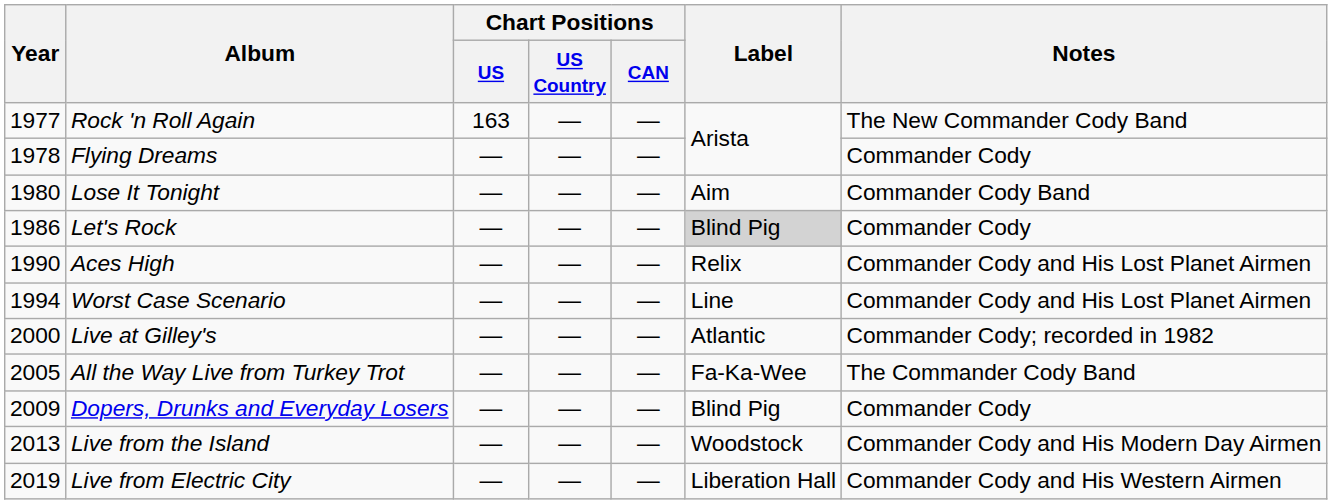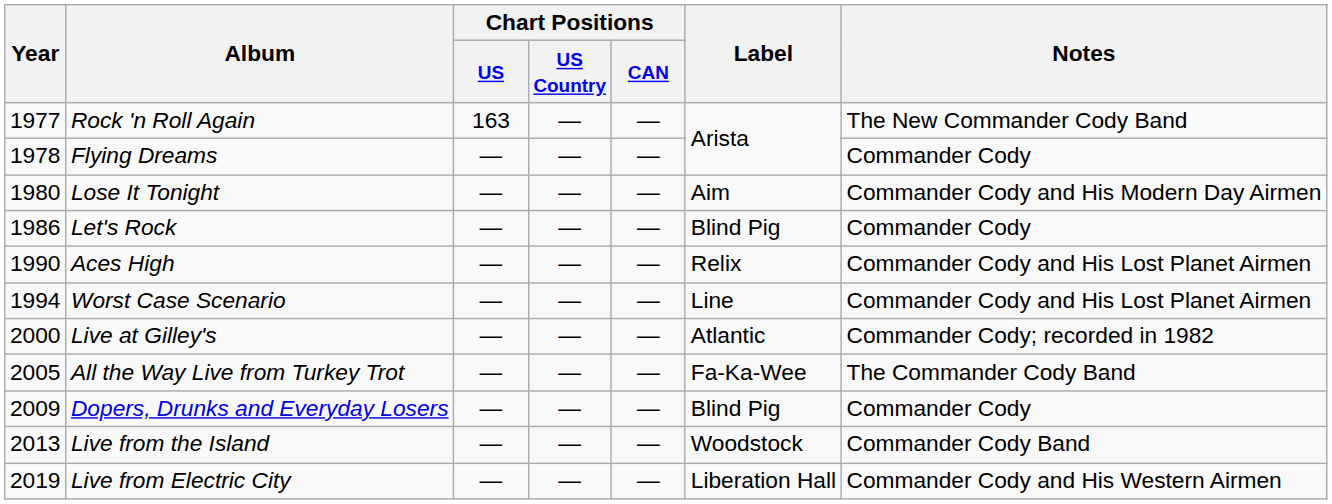 <table class="wikitable">
 <tr>
 <th rowspan="2">Year</th>
 <th rowspan="2">Album</th>
 <th colspan="3">Chart Positions</th>
 <th rowspan="2">Label</th>
 <th rowspan="2">Notes</th>
 </tr>
 <tr>
 <th style="width:45px;"><small><a href='#'>US</a></small></th>
 <th style="width:45px;"><small><a href='#'>US Country</a></small></th>
 <th style="width:45px;"><small><a href='#'>CAN</a></small></th>
 </tr>
 <tr>
 <td>1977</td>
 <td><em>Rock 'n Roll Again</em> </td>
 <td style="text-align:center;">163</td>
 <td style="text-align:center;">—</td>
 <td style="text-align:center;">—</td>
 <td rowspan="2">Arista</td>
 <td>The New Commander Cody Band</td>
 </tr>
 <tr>
 <td>1978</td>
 <td><em>Flying Dreams</em> </td>
 <td style="text-align:center;">—</td>
 <td style="text-align:center;">—</td>
 <td style="text-align:center;">—</td>
 <td>Commander Cody</td>
 </tr>
 <tr>
 <td>1980</td>
 <td><em>Lose It Tonight</em> </td>
 <td style="text-align:center;">—</td>
 <td style="text-align:center;">—</td>
 <td style="text-align:center;">—</td>
 <td>Aim</td>
-<td>Commander Cody Band</td>
+<td>Commander Cody and His Modern Day Airmen</td>
 </tr>
 <tr>
 <td>1986</td>
 <td><em>Let's Rock</em> </td>
 <td style="text-align:center;">—</td>
 <td style="text-align:center;">—</td>
 <td style="text-align:center;">—</td>
-<td style="background: lightgrey;">Blind Pig</td>
+<td>Blind Pig</td>
 <td>Commander Cody</td>
 </tr>
 <tr>
 <td>1990</td>
 <td><em>Aces High</em> </td>
 <td style="text-align:center;">—</td>
 <td style="text-align:center;">—</td>
 <td style="text-align:center;">—</td>
 <td>Relix</td>
 <td>Commander Cody and His Lost Planet Airmen</td>
 </tr>
 <tr>
 <td>1994</td>
 <td><em>Worst Case Scenario</em> </td>
 <td style="text-align:center;">—</td>
 <td style="text-align:center;">—</td>
 <td style="text-align:center;">—</td>
 <td>Line</td>
 <td>Commander Cody and His Lost Planet Airmen</td>
 </tr>
 <tr>
 <td>2000</td>
 <td><em>Live at Gilley's</em> </td>
 <td style="text-align:center;">—</td>
 <td style="text-align:center;">—</td>
 <td style="text-align:center;">—</td>
 <td>Atlantic</td>
 <td>Commander Cody; recorded in 1982</td>
 </tr>
 <tr>
 <td>2005</td>
 <td><em>All the Way Live from Turkey Trot</em> </td>
 <td style="text-align:center;">—</td>
 <td style="text-align:center;">—</td>
 <td style="text-align:center;">—</td>
 <td>Fa-Ka-Wee</td>
 <td>The Commander Cody Band</td>
 </tr>
 <tr>
 <td>2009</td>
 <td><em><a href='#'>Dopers, Drunks and Everyday Losers</a></em></td>
 <td style="text-align:center;">—</td>
 <td style="text-align:center;">—</td>
 <td style="text-align:center;">—</td>
 <td>Blind Pig</td>
 <td>Commander Cody</td>
 </tr>
 <tr>
 <td>2013</td>
 <td><em>Live from the Island</em> </td>
 <td style="text-align:center;">—</td>
 <td style="text-align:center;">—</td>
 <td style="text-align:center;">—</td>
 <td>Woodstock</td>
-<td>Commander Cody and His Modern Day Airmen</td>
+<td>Commander Cody Band</td>
 </tr>
 <tr>
 <td>2019</td>
 <td><em>Live from Electric City</em> </td>
 <td style="text-align:center;">—</td>
 <td style="text-align:center;">—</td>
 <td style="text-align:center;">—</td>
 <td>Liberation Hall</td>
 <td>Commander Cody and His Western Airmen</td>
 </tr>
 </table>
